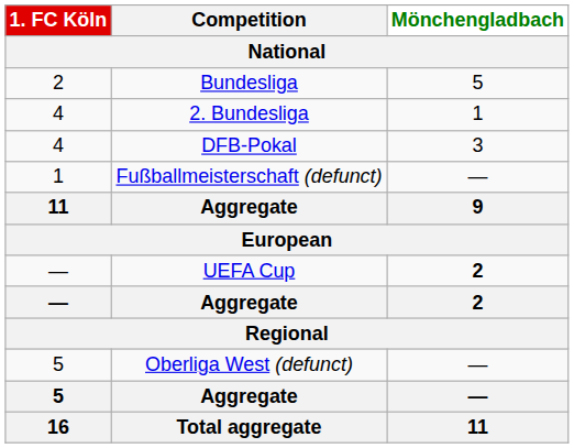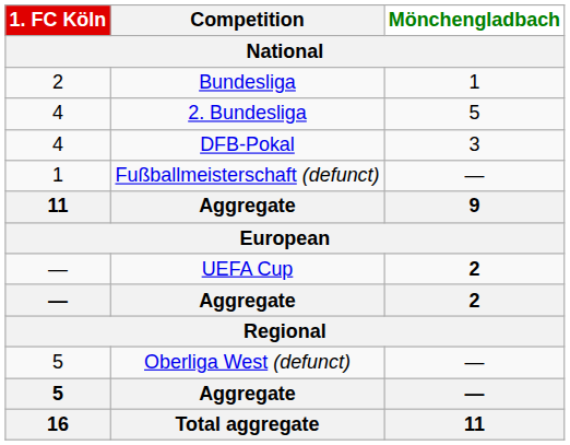 <table class="wikitable sortable" style="width:auto; margin:auto;">
 <tr>
 <th style="color:#fff; background-color:#E00000;">1. FC Köln</th>
 <th>Competition</th>
 <th style="color:green; background-color:#fff;">Mönchengladbach</th>
 </tr>
 <tr style="text-align:center;">
 <th colspan="4">National</th>
 </tr>
 <tr style="text-align:center;">
 <td>2</td>
 <td><a href='#'>Bundesliga</a></td>
-<td>5</td>
+<td>1</td>
 </tr>
 <tr style="text-align:center;">
 <td>4</td>
 <td><a href='#'>2. Bundesliga</a></td>
-<td>1</td>
+<td>5</td>
 </tr>
 <tr style="text-align:center;">
 <td>4</td>
 <td><a href='#'>DFB-Pokal</a></td>
 <td>3</td>
 </tr>
 <tr style="text-align:center;">
 <td>1</td>
 <td><a href='#'>Fußballmeisterschaft</a> <em>(defunct)</em></td>
 <td>—</td>
 </tr>
 <tr align="center">
 <th>11</th>
 <th>Aggregate</th>
 <th>9</th>
 </tr>
 <tr style="text-align:center;">
 <th colspan="4">European</th>
 </tr>
 <tr style="text-align:center;">
 <td>—</td>
 <td><a href='#'>UEFA Cup</a></td>
 <td><strong>2</strong></td>
 </tr>
 <tr align="center">
 <th>—</th>
 <th>Aggregate</th>
 <th>2</th>
 </tr>
 <tr style="text-align:center;">
 <th colspan="4">Regional</th>
 </tr>
 <tr style="text-align:center;">
 <td>5</td>
 <td><a href='#'>Oberliga West</a> <em>(defunct)</em></td>
 <td>—</td>
 </tr>
 <tr align="center">
 <th>5</th>
 <th>Aggregate</th>
 <th>—</th>
 </tr>
 <tr align="center">
 <th>16</th>
 <th>Total aggregate</th>
 <th>11</th>
 </tr>
 </table>
